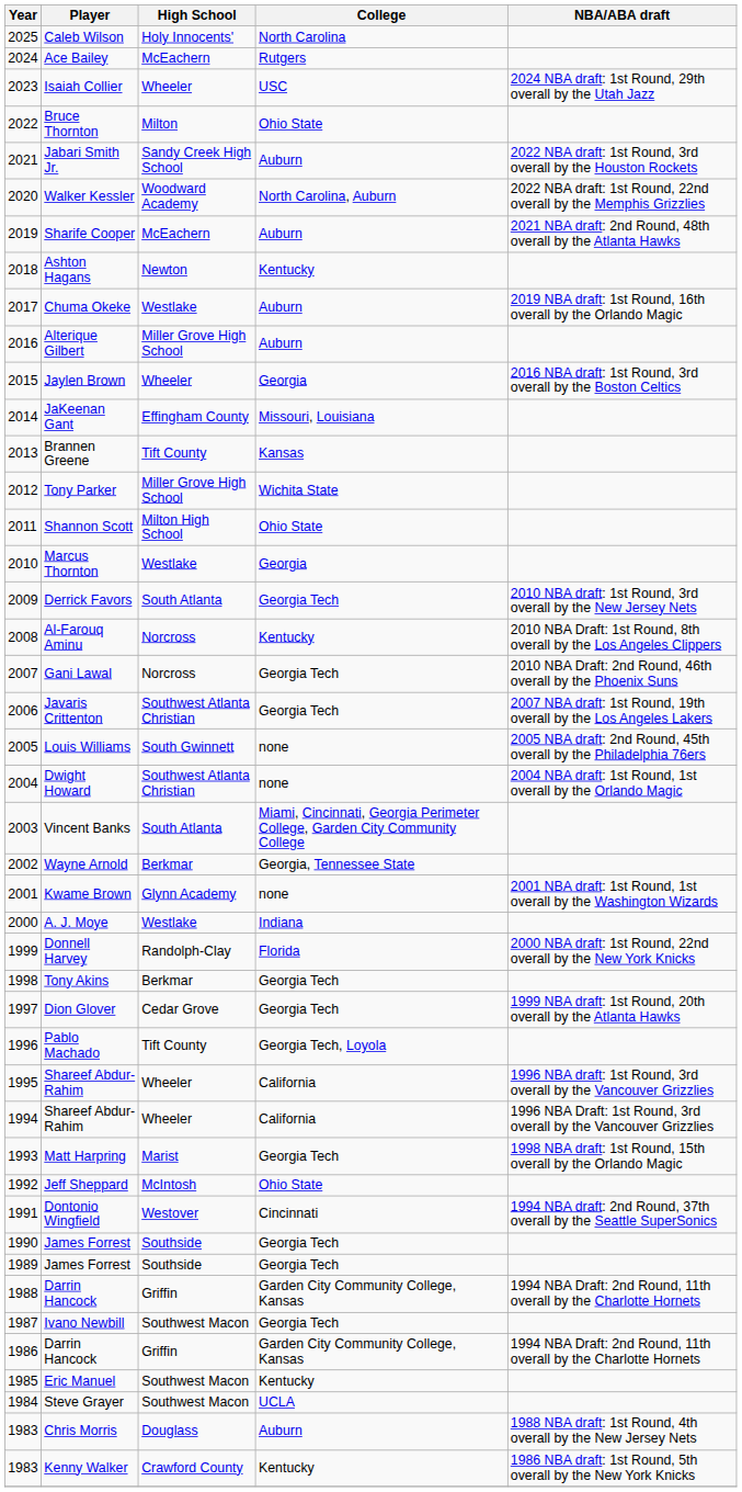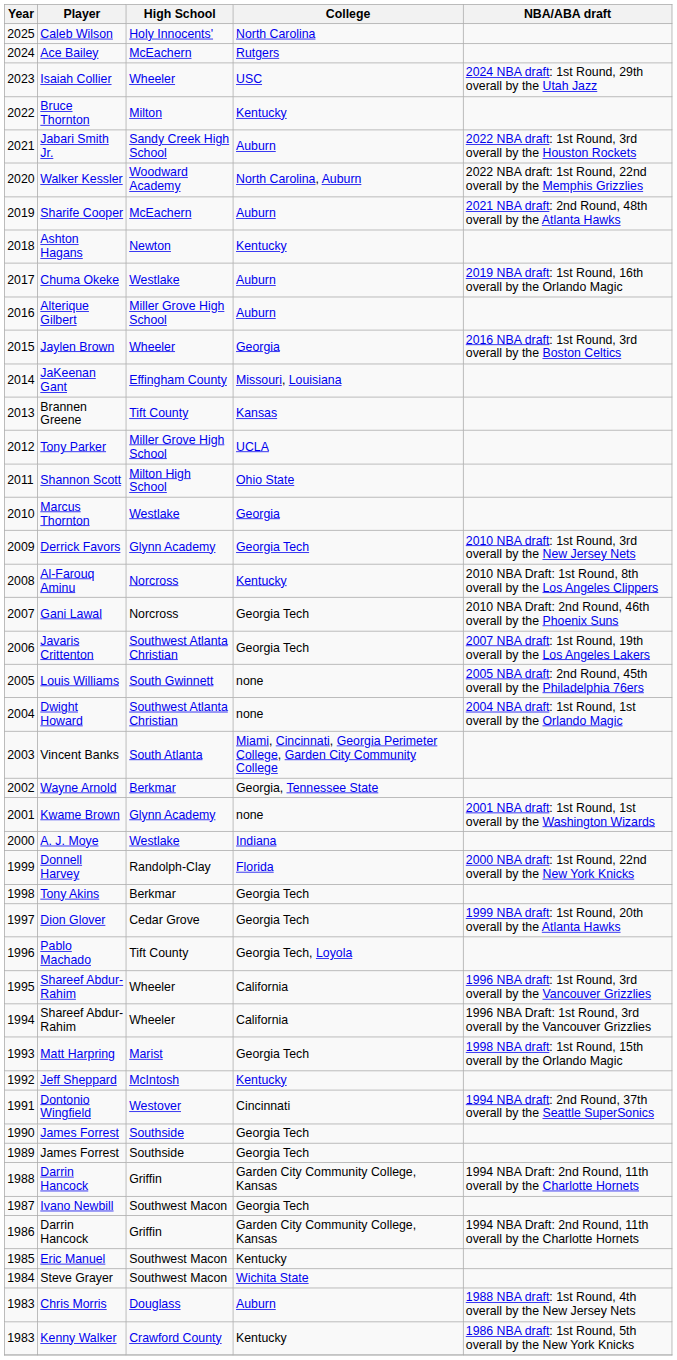 <table class="wikitable sortable">
 <tr>
 <th>Year</th>
 <th>Player</th>
 <th>High School</th>
 <th>College</th>
 <th>NBA/ABA draft</th>
 </tr>
 <tr>
 <td>2025</td>
 <td><a href='#'>Caleb Wilson</a></td>
 <td><a href='#'>Holy Innocents'</a></td>
 <td><a href='#'>North Carolina</a></td>
 </tr>
 <tr>
 <td>2024</td>
 <td><a href='#'>Ace Bailey</a></td>
 <td><a href='#'>McEachern</a></td>
 <td><a href='#'>Rutgers</a></td>
 <td></td>
 </tr>
 <tr>
 <td>2023</td>
 <td><a href='#'>Isaiah Collier</a></td>
 <td><a href='#'>Wheeler</a></td>
 <td><a href='#'>USC</a></td>
 <td><a href='#'>2024 NBA draft</a>: 1st Round, 29th overall by the <a href='#'>Utah Jazz</a></td>
 </tr>
 <tr>
 <td>2022</td>
 <td><a href='#'>Bruce Thornton</a></td>
 <td><a href='#'>Milton</a></td>
-<td><a href='#'>Ohio State</a></td>
+<td><a href='#'>Kentucky</a></td>
 <td></td>
 </tr>
 <tr>
 <td>2021</td>
 <td><a href='#'>Jabari Smith Jr.</a></td>
 <td><a href='#'>Sandy Creek High School</a></td>
 <td><a href='#'>Auburn</a></td>
 <td><a href='#'>2022 NBA draft</a>: 1st Round, 3rd overall by the <a href='#'>Houston Rockets</a></td>
 </tr>
 <tr>
 <td>2020</td>
 <td><a href='#'>Walker Kessler</a></td>
 <td><a href='#'>Woodward Academy</a></td>
 <td><a href='#'>North Carolina</a>, <a href='#'>Auburn</a></td>
 <td>2022 NBA draft: 1st Round, 22nd overall by the <a href='#'>Memphis Grizzlies</a></td>
 </tr>
 <tr>
 <td>2019</td>
 <td><a href='#'>Sharife Cooper</a></td>
 <td><a href='#'>McEachern</a></td>
 <td><a href='#'>Auburn</a></td>
 <td><a href='#'>2021 NBA draft</a>: 2nd Round, 48th overall by the <a href='#'>Atlanta Hawks</a></td>
 </tr>
 <tr>
 <td>2018</td>
 <td><a href='#'>Ashton Hagans</a></td>
 <td><a href='#'>Newton</a></td>
 <td><a href='#'>Kentucky</a></td>
 <td></td>
 </tr>
 <tr>
 <td>2017</td>
 <td><a href='#'>Chuma Okeke</a></td>
 <td><a href='#'>Westlake</a></td>
 <td><a href='#'>Auburn</a></td>
 <td><a href='#'>2019 NBA draft</a>: 1st Round, 16th overall by the Orlando Magic</td>
 </tr>
 <tr>
 <td>2016</td>
 <td><a href='#'>Alterique Gilbert</a></td>
 <td><a href='#'>Miller Grove High School</a></td>
 <td><a href='#'>Auburn</a></td>
 <td></td>
 </tr>
 <tr>
 <td>2015</td>
 <td><a href='#'>Jaylen Brown</a></td>
 <td><a href='#'>Wheeler</a></td>
 <td><a href='#'>Georgia</a></td>
 <td><a href='#'>2016 NBA draft</a>: 1st Round, 3rd overall by the <a href='#'>Boston Celtics</a></td>
 </tr>
 <tr>
 <td>2014</td>
 <td><a href='#'>JaKeenan Gant</a></td>
 <td><a href='#'>Effingham County</a></td>
 <td><a href='#'>Missouri</a>, <a href='#'>Louisiana</a></td>
 <td></td>
 </tr>
 <tr>
 <td>2013</td>
 <td>Brannen Greene</td>
 <td><a href='#'>Tift County</a></td>
 <td><a href='#'>Kansas</a></td>
 <td></td>
 </tr>
 <tr>
 <td>2012</td>
 <td><a href='#'>Tony Parker</a></td>
 <td><a href='#'>Miller Grove High School</a></td>
-<td><a href='#'>Wichita State</a></td>
+<td><a href='#'>UCLA</a></td>
 <td></td>
 </tr>
 <tr>
 <td>2011</td>
 <td><a href='#'>Shannon Scott</a></td>
 <td><a href='#'>Milton High School</a></td>
 <td><a href='#'>Ohio State</a></td>
 <td></td>
 </tr>
 <tr>
 <td>2010</td>
 <td><a href='#'>Marcus Thornton</a></td>
 <td><a href='#'>Westlake</a></td>
 <td><a href='#'>Georgia</a></td>
 <td></td>
 </tr>
 <tr>
 <td>2009</td>
 <td><a href='#'>Derrick Favors</a></td>
-<td><a href='#'>South Atlanta</a></td>
+<td><a href='#'>Glynn Academy</a></td>
 <td><a href='#'>Georgia Tech</a></td>
 <td><a href='#'>2010 NBA draft</a>: 1st Round, 3rd overall by the <a href='#'>New Jersey Nets</a></td>
 </tr>
 <tr>
 <td>2008</td>
 <td><a href='#'>Al-Farouq Aminu</a></td>
 <td><a href='#'>Norcross</a></td>
 <td><a href='#'>Kentucky</a></td>
 <td>2010 NBA Draft: 1st Round, 8th overall by the <a href='#'>Los Angeles Clippers</a></td>
 </tr>
 <tr>
 <td>2007</td>
 <td><a href='#'>Gani Lawal</a></td>
 <td>Norcross</td>
 <td>Georgia Tech</td>
 <td>2010 NBA Draft: 2nd Round, 46th overall by the <a href='#'>Phoenix Suns</a></td>
 </tr>
 <tr>
 <td>2006</td>
 <td><a href='#'>Javaris Crittenton</a></td>
 <td><a href='#'>Southwest Atlanta Christian</a></td>
 <td>Georgia Tech</td>
 <td><a href='#'>2007 NBA draft</a>: 1st Round, 19th overall by the <a href='#'>Los Angeles Lakers</a></td>
 </tr>
 <tr>
 <td>2005</td>
 <td><a href='#'>Louis Williams</a></td>
 <td><a href='#'>South Gwinnett</a></td>
 <td>none</td>
 <td><a href='#'>2005 NBA draft</a>: 2nd Round, 45th overall by the <a href='#'>Philadelphia 76ers</a></td>
 </tr>
 <tr>
 <td>2004</td>
 <td><a href='#'>Dwight Howard</a></td>
 <td><a href='#'>Southwest Atlanta Christian</a></td>
 <td>none</td>
 <td><a href='#'>2004 NBA draft</a>: 1st Round, 1st overall by the <a href='#'>Orlando Magic</a></td>
 </tr>
 <tr>
 <td>2003</td>
 <td>Vincent Banks</td>
 <td><a href='#'>South Atlanta</a></td>
 <td><a href='#'>Miami</a>, <a href='#'>Cincinnati</a>, <a href='#'>Georgia Perimeter College</a>, <a href='#'>Garden City Community College</a></td>
 <td></td>
 </tr>
 <tr>
 <td>2002</td>
 <td><a href='#'>Wayne Arnold</a></td>
 <td><a href='#'>Berkmar</a></td>
 <td>Georgia, <a href='#'>Tennessee State</a></td>
 <td></td>
 </tr>
 <tr>
 <td>2001</td>
 <td><a href='#'>Kwame Brown</a></td>
 <td><a href='#'>Glynn Academy</a></td>
 <td>none</td>
 <td><a href='#'>2001 NBA draft</a>: 1st Round, 1st overall by the <a href='#'>Washington Wizards</a></td>
 </tr>
 <tr>
 <td>2000</td>
 <td><a href='#'>A. J. Moye</a></td>
 <td><a href='#'>Westlake</a></td>
 <td><a href='#'>Indiana</a></td>
 <td></td>
 </tr>
 <tr>
 <td>1999</td>
 <td><a href='#'>Donnell Harvey</a></td>
 <td>Randolph-Clay</td>
 <td><a href='#'>Florida</a></td>
 <td><a href='#'>2000 NBA draft</a>: 1st Round, 22nd overall by the <a href='#'>New York Knicks</a></td>
 </tr>
 <tr>
 <td>1998</td>
 <td><a href='#'>Tony Akins</a></td>
 <td>Berkmar</td>
 <td>Georgia Tech</td>
 <td></td>
 </tr>
 <tr>
 <td>1997</td>
 <td><a href='#'>Dion Glover</a></td>
 <td>Cedar Grove</td>
 <td>Georgia Tech</td>
 <td><a href='#'>1999 NBA draft</a>: 1st Round, 20th overall by the <a href='#'>Atlanta Hawks</a></td>
 </tr>
 <tr>
 <td>1996</td>
 <td><a href='#'>Pablo Machado</a></td>
 <td>Tift County</td>
 <td>Georgia Tech, <a href='#'>Loyola</a></td>
 <td></td>
 </tr>
 <tr>
 <td>1995</td>
 <td><a href='#'>Shareef Abdur-Rahim</a></td>
 <td>Wheeler</td>
 <td>California</td>
 <td><a href='#'>1996 NBA draft</a>: 1st Round, 3rd overall by the <a href='#'>Vancouver Grizzlies</a></td>
 </tr>
 <tr>
 <td>1994</td>
 <td>Shareef Abdur-Rahim</td>
 <td>Wheeler</td>
 <td>California</td>
 <td>1996 NBA Draft: 1st Round, 3rd overall by the Vancouver Grizzlies</td>
 </tr>
 <tr>
 <td>1993</td>
 <td><a href='#'>Matt Harpring</a></td>
 <td><a href='#'>Marist</a></td>
 <td>Georgia Tech</td>
 <td><a href='#'>1998 NBA draft</a>: 1st Round, 15th overall by the Orlando Magic</td>
 </tr>
 <tr>
 <td>1992</td>
 <td><a href='#'>Jeff Sheppard</a></td>
 <td><a href='#'>McIntosh</a></td>
-<td><a href='#'>Ohio State</a></td>
+<td><a href='#'>Kentucky</a></td>
 <td></td>
 </tr>
 <tr>
 <td>1991</td>
 <td><a href='#'>Dontonio Wingfield</a></td>
 <td><a href='#'>Westover</a></td>
 <td>Cincinnati</td>
 <td><a href='#'>1994 NBA draft</a>: 2nd Round, 37th overall by the <a href='#'>Seattle SuperSonics</a></td>
 </tr>
 <tr>
 <td>1990</td>
 <td><a href='#'>James Forrest</a></td>
 <td><a href='#'>Southside</a></td>
 <td>Georgia Tech</td>
 <td></td>
 </tr>
 <tr>
 <td>1989</td>
 <td>James Forrest</td>
 <td>Southside</td>
 <td>Georgia Tech</td>
 <td></td>
 </tr>
 <tr>
 <td>1988</td>
 <td><a href='#'>Darrin Hancock</a></td>
 <td>Griffin</td>
 <td>Garden City Community College, Kansas</td>
 <td>1994 NBA Draft: 2nd Round, 11th overall by the <a href='#'>Charlotte Hornets</a></td>
 </tr>
 <tr>
 <td>1987</td>
 <td><a href='#'>Ivano Newbill</a></td>
 <td>Southwest Macon</td>
 <td>Georgia Tech</td>
 <td></td>
 </tr>
 <tr>
 <td>1986</td>
 <td>Darrin Hancock</td>
 <td>Griffin</td>
 <td>Garden City Community College, Kansas</td>
 <td>1994 NBA Draft: 2nd Round, 11th overall by the Charlotte Hornets</td>
 </tr>
 <tr>
 <td>1985</td>
 <td><a href='#'>Eric Manuel</a></td>
 <td>Southwest Macon</td>
 <td>Kentucky</td>
 <td></td>
 </tr>
 <tr>
 <td>1984</td>
 <td>Steve Grayer</td>
 <td>Southwest Macon</td>
-<td><a href='#'>UCLA</a></td>
+<td><a href='#'>Wichita State</a></td>
 <td></td>
 </tr>
 <tr>
 <td>1983</td>
 <td><a href='#'>Chris Morris</a></td>
 <td><a href='#'>Douglass</a></td>
 <td><a href='#'>Auburn</a></td>
 <td><a href='#'>1988 NBA draft</a>: 1st Round, 4th overall by the New Jersey Nets</td>
 </tr>
 <tr>
 <td>1983</td>
 <td><a href='#'>Kenny Walker</a></td>
 <td><a href='#'>Crawford County</a></td>
 <td>Kentucky</td>
 <td><a href='#'>1986 NBA draft</a>: 1st Round, 5th overall by the New York Knicks</td>
 </tr>
 <tr>
 </tr>
 </table>
